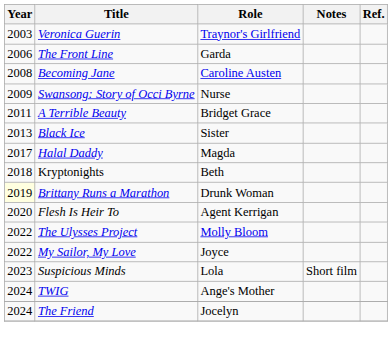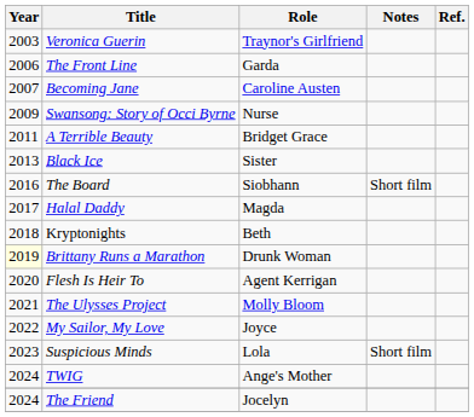 <table class="wikitable sortable">
 <tr>
 <th>Year</th>
 <th>Title</th>
 <th>Role</th>
 <th>Notes</th>
 <th class=unsortable>Ref.</th>
 </tr>
 <tr>
 <td>2003</td>
 <td><em><a href='#'>Veronica Guerin</a></em></td>
 <td><a href='#'>Traynor's Girlfriend</a></td>
 <td></td>
 <td></td>
 </tr>
 <tr>
 <td>2006</td>
 <td><a href='#'><em>The Front Line</em></a></td>
 <td>Garda</td>
 <td></td>
 <td></td>
 </tr>
 <tr>
-<td>2008</td>
+<td>2007</td>
 <td><em><a href='#'>Becoming Jane</a></em></td>
 <td><a href='#'>Caroline Austen</a></td>
 <td></td>
 <td></td>
 </tr>
 <tr>
 <td>2009</td>
 <td><em><a href='#'>Swansong: Story of Occi Byrne</a></em></td>
 <td>Nurse</td>
 <td></td>
 <td></td>
 </tr>
 <tr>
 <td>2011</td>
 <td><em><a href='#'>A Terrible Beauty</a></em></td>
 <td>Bridget Grace</td>
 <td></td>
 <td></td>
 </tr>
 <tr>
 <td>2013</td>
 <td><em><a href='#'>Black Ice</a></em></td>
 <td>Sister</td>
 <td></td>
+<td></td>
+</tr>
+<tr>
+<td>2016</td>
+<td><em>The Board</em></td>
+<td>Siobhann</td>
+<td>Short film</td>
 <td></td>
 </tr>
 <tr>
 <td>2017</td>
 <td><em><a href='#'>Halal Daddy</a></em></td>
 <td>Magda</td>
 <td></td>
 <td></td>
 </tr>
 <tr>
 <td>2018</td>
 <td>Kryptonights</td>
 <td>Beth</td>
 <td></td>
 <td></td>
 </tr>
 <tr>
 <td style="background: lightyellow;">2019</td>
 <td><em><a href='#'>Brittany Runs a Marathon</a></em></td>
 <td>Drunk Woman</td>
 <td></td>
 <td></td>
 </tr>
 <tr>
 <td>2020</td>
 <td><em>Flesh Is Heir To</em></td>
 <td>Agent Kerrigan</td>
 <td></td>
 <td></td>
 </tr>
 <tr>
-<td>2022</td>
+<td>2021</td>
 <td><em><a href='#'>The Ulysses Project</a></em></td>
 <td><a href='#'>Molly Bloom</a></td>
 <td></td>
 <td></td>
 </tr>
 <tr>
 <td>2022</td>
 <td><em><a href='#'>My Sailor, My Love</a></em></td>
 <td>Joyce</td>
 <td></td>
 <td></td>
 </tr>
 <tr>
 <td>2023</td>
 <td><em>Suspicious Minds</em></td>
 <td>Lola</td>
 <td>Short film</td>
 <td></td>
 </tr>
 <tr>
 <td>2024</td>
 <td><em><a href='#'>TWIG</a></em></td>
 <td>Ange's Mother</td>
 <td></td>
 <td></td>
 </tr>
 <tr>
 </tr>
 <tr>
 <td>2024</td>
 <td><em><a href='#'>The Friend</a></em></td>
 <td>Jocelyn</td>
 <td></td>
 <td></td>
 </tr>
 <tr>
 </tr>
 </table>
